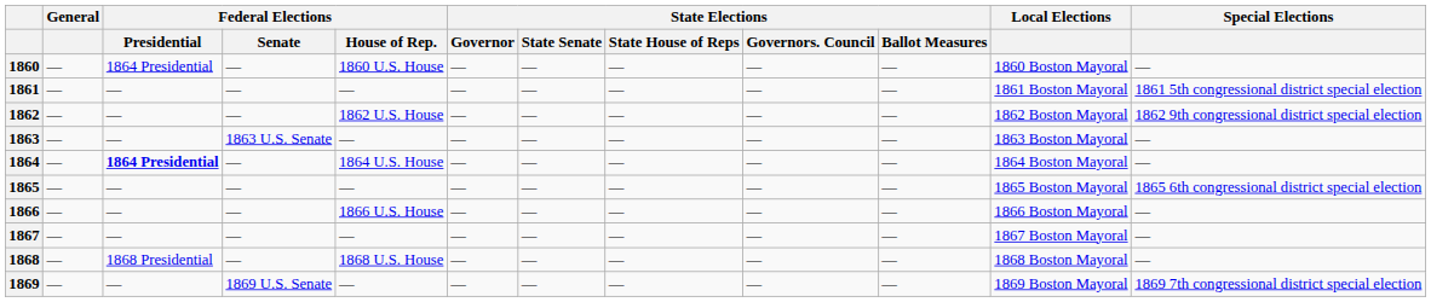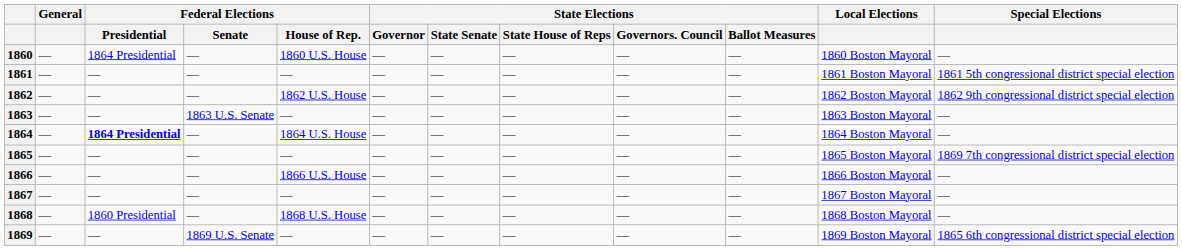 <table class="wikitable">
 <tr>
 <th></th>
 <th>General</th>
 <th colspan=3>Federal Elections</th>
 <th colspan=5>State Elections</th>
 <th>Local Elections</th>
 <th>Special Elections</th>
 </tr>
 <tr>
 <th></th>
 <th></th>
 <th>Presidential</th>
 <th>Senate</th>
 <th>House of Rep.</th>
 <th>Governor</th>
 <th>State Senate</th>
 <th>State House of Reps</th>
 <th>Governors. Council</th>
 <th>Ballot Measures</th>
 <th></th>
 <th></th>
 </tr>
 <tr>
 <th>1860</th>
 <td>—</td>
 <td><a href='#'>1864 Presidential</a></td>
 <td>—</td>
 <td><a href='#'>1860 U.S. House</a></td>
 <td>—</td>
 <td>—</td>
 <td>—</td>
 <td>—</td>
 <td>—</td>
 <td><a href='#'>1860 Boston Mayoral</a></td>
 <td>—</td>
 </tr>
 <tr>
 <th>1861</th>
 <td>—</td>
 <td>—</td>
 <td>—</td>
 <td>—</td>
 <td>—</td>
 <td>—</td>
 <td>—</td>
 <td>—</td>
 <td>—</td>
 <td><a href='#'>1861 Boston Mayoral</a></td>
 <td><a href='#'>1861 5th congressional district special election</a></td>
 </tr>
 <tr>
 <th>1862</th>
 <td>—</td>
 <td>—</td>
 <td>—</td>
 <td><a href='#'>1862 U.S. House</a></td>
 <td>—</td>
 <td>—</td>
 <td>—</td>
 <td>—</td>
 <td>—</td>
 <td><a href='#'>1862 Boston Mayoral</a></td>
 <td><a href='#'>1862 9th congressional district special election</a></td>
 </tr>
 <tr>
 <th>1863</th>
 <td>—</td>
 <td>—</td>
 <td><a href='#'>1863 U.S. Senate</a></td>
 <td>—</td>
 <td>—</td>
 <td>—</td>
 <td>—</td>
 <td>—</td>
 <td>—</td>
 <td><a href='#'>1863 Boston Mayoral</a></td>
 <td>—</td>
 </tr>
 <tr>
 <th>1864</th>
 <td>—</td>
 <td><strong><a href='#'>1864 Presidential</a></strong></td>
 <td>—</td>
 <td><a href='#'>1864 U.S. House</a></td>
 <td>—</td>
 <td>—</td>
 <td>—</td>
 <td>—</td>
 <td>—</td>
 <td><a href='#'>1864 Boston Mayoral</a></td>
 <td>—</td>
 </tr>
 <tr>
 <th>1865</th>
 <td>—</td>
 <td>—</td>
 <td>—</td>
 <td>—</td>
 <td>—</td>
 <td>—</td>
 <td>—</td>
 <td>—</td>
 <td>—</td>
 <td><a href='#'>1865 Boston Mayoral</a></td>
-<td><a href='#'>1865 6th congressional district special election</a></td>
+<td><a href='#'>1869 7th congressional district special election</a></td>
 </tr>
 <tr>
 <th>1866</th>
 <td>—</td>
 <td>—</td>
 <td>—</td>
 <td><a href='#'>1866 U.S. House</a></td>
 <td>—</td>
 <td>—</td>
 <td>—</td>
 <td>—</td>
 <td>—</td>
 <td><a href='#'>1866 Boston Mayoral</a></td>
 <td>—</td>
 </tr>
 <tr>
 <th>1867</th>
 <td>—</td>
 <td>—</td>
 <td>—</td>
 <td>—</td>
 <td>—</td>
 <td>—</td>
 <td>—</td>
 <td>—</td>
 <td>—</td>
 <td><a href='#'>1867 Boston Mayoral</a></td>
 <td>—</td>
 </tr>
 <tr>
 <th>1868</th>
 <td>—</td>
-<td><a href='#'>1868 Presidential</a></td>
+<td><a href='#'>1860 Presidential</a></td>
 <td>—</td>
 <td><a href='#'>1868 U.S. House</a></td>
 <td>—</td>
 <td>—</td>
 <td>—</td>
 <td>—</td>
 <td>—</td>
 <td><a href='#'>1868 Boston Mayoral</a></td>
 <td>—</td>
 </tr>
 <tr>
 <th>1869</th>
 <td>—</td>
 <td>—</td>
 <td><a href='#'>1869 U.S. Senate</a></td>
 <td>—</td>
 <td>—</td>
 <td>—</td>
 <td>—</td>
 <td>—</td>
 <td>—</td>
 <td><a href='#'>1869 Boston Mayoral</a></td>
-<td><a href='#'>1869 7th congressional district special election</a></td>
+<td><a href='#'>1865 6th congressional district special election</a></td>
 </tr>
 </table>
